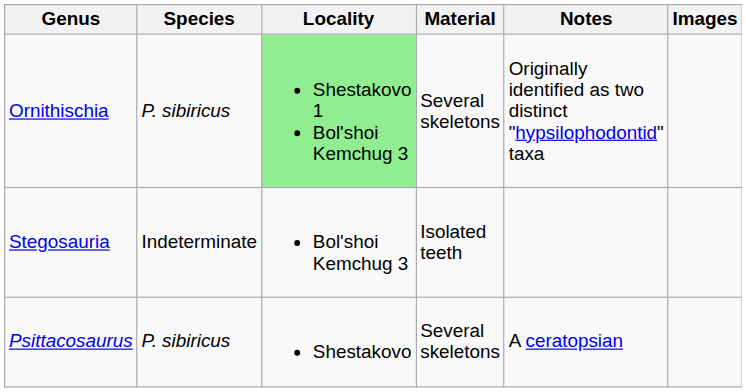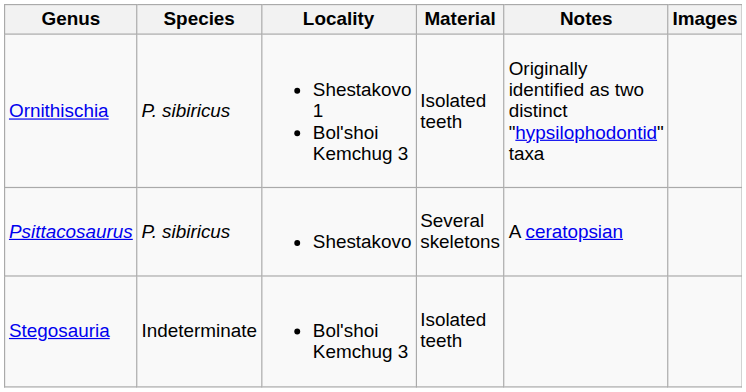 <table class="wikitable" align="center">
 <tr>
 <th>Genus</th>
 <th>Species</th>
 <th>Locality</th>
 <th>Material</th>
 <th>Notes</th>
 <th>Images</th>
 </tr>
 <tr>
 <td><a href='#'>Ornithischia</a></td>
 <td><em>P. sibiricus</em></td>
-<td style="background: lightgreen;"><br><ul><li>Shestakovo 1</li><li>Bol'shoi Kemchug 3</li></ul></td>
+<td><br><ul><li>Shestakovo 1</li><li>Bol'shoi Kemchug 3</li></ul></td>
+<td>Isolated teeth</td>
+<td>Originally identified as two distinct "<a href='#'>hypsilophodontid</a>" taxa</td>
+<td></td>
+</tr>
+<tr>
+<td><em><a href='#'>Psittacosaurus</a></em></td>
+<td><em>P. sibiricus</em></td>
+<td><br><ul><li>Shestakovo</li></ul></td>
 <td>Several skeletons</td>
-<td>Originally identified as two distinct "<a href='#'>hypsilophodontid</a>" taxa</td>
+<td>A <a href='#'>ceratopsian</a></td>
 <td></td>
 </tr>
 <tr>
 <td><a href='#'>Stegosauria</a></td>
 <td>Indeterminate</td>
 <td><br><ul><li>Bol'shoi Kemchug 3</li></ul></td>
 <td>Isolated teeth</td>
 <td></td>
 <td></td>
 </tr>
-<tr>
-<td><em><a href='#'>Psittacosaurus</a></em></td>
-<td><em>P. sibiricus</em></td>
-<td><br><ul><li>Shestakovo</li></ul></td>
-<td>Several skeletons</td>
-<td>A <a href='#'>ceratopsian</a></td>
-<td></td>
-</tr>
 </table>
